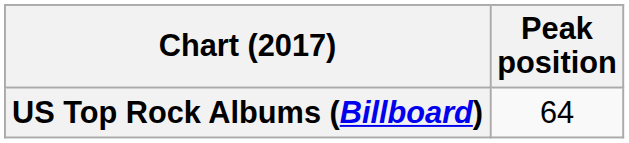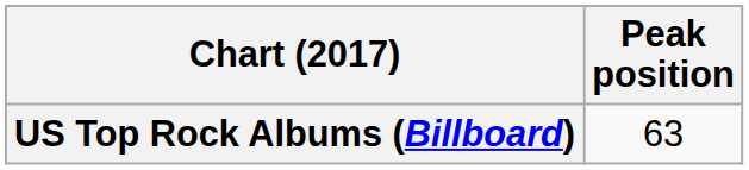 <table class="wikitable sortable plainrowheaders" style="text-align:center">
 <tr>
 <th scope="col">Chart (2017)</th>
 <th scope="col">Peak<br>position</th>
 </tr>
 <tr>
 <th scope="row">US Top Rock Albums (<a href='#'><em>Billboard</em></a>)<br><em></em></th>
-<td style="text-align:center;">64</td>
+<td style="text-align:center;">63</td>
 </tr>
 </table>
